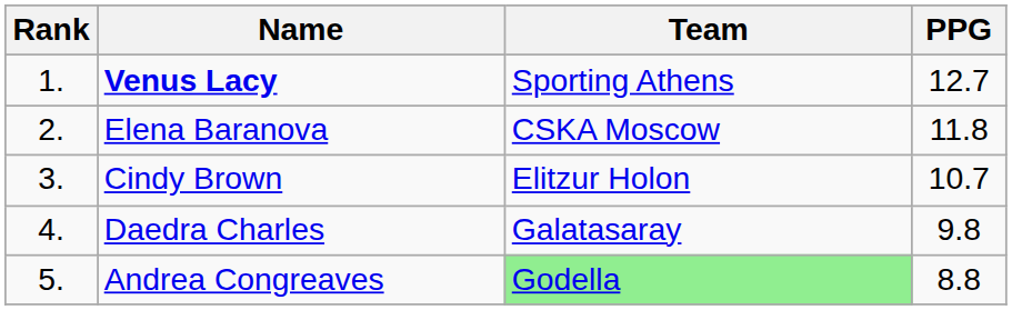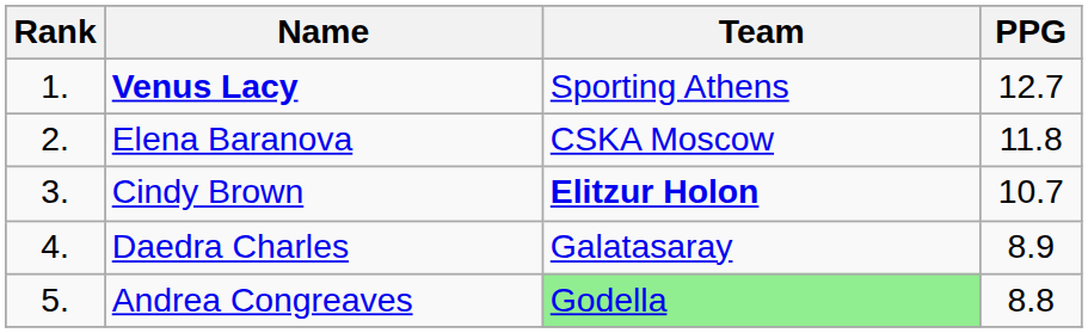 <table class="wikitable" style="text-align: center;">
 <tr>
 <th>Rank</th>
 <th width=200>Name</th>
 <th width=200>Team</th>
 <th width=40>PPG</th>
 </tr>
 <tr>
 <td>1.</td>
 <td align="left"> <strong><a href='#'>Venus Lacy</a></strong></td>
 <td align="left"> <a href='#'>Sporting Athens</a></td>
 <td>12.7</td>
 </tr>
 <tr>
 <td>2.</td>
 <td align="left"> <a href='#'>Elena Baranova</a></td>
 <td align="left"> <a href='#'>CSKA Moscow</a></td>
 <td>11.8</td>
 </tr>
 <tr>
 <td>3.</td>
 <td align="left"> <a href='#'>Cindy Brown</a></td>
-<td align="left"> <a href='#'>Elitzur Holon</a></td>
+<td align="left"><strong> <a href='#'>Elitzur Holon</a></strong></td>
 <td>10.7</td>
 </tr>
 <tr>
 <td>4.</td>
 <td align="left"> <a href='#'>Daedra Charles</a></td>
 <td align="left"> <a href='#'>Galatasaray</a></td>
-<td>9.8</td>
+<td>8.9</td>
 </tr>
 <tr>
 <td>5.</td>
 <td align="left"> <a href='#'>Andrea Congreaves</a></td>
 <td align="left" style="background: lightgreen;"> <a href='#'>Godella</a></td>
 <td>8.8</td>
 </tr>
 </table>
